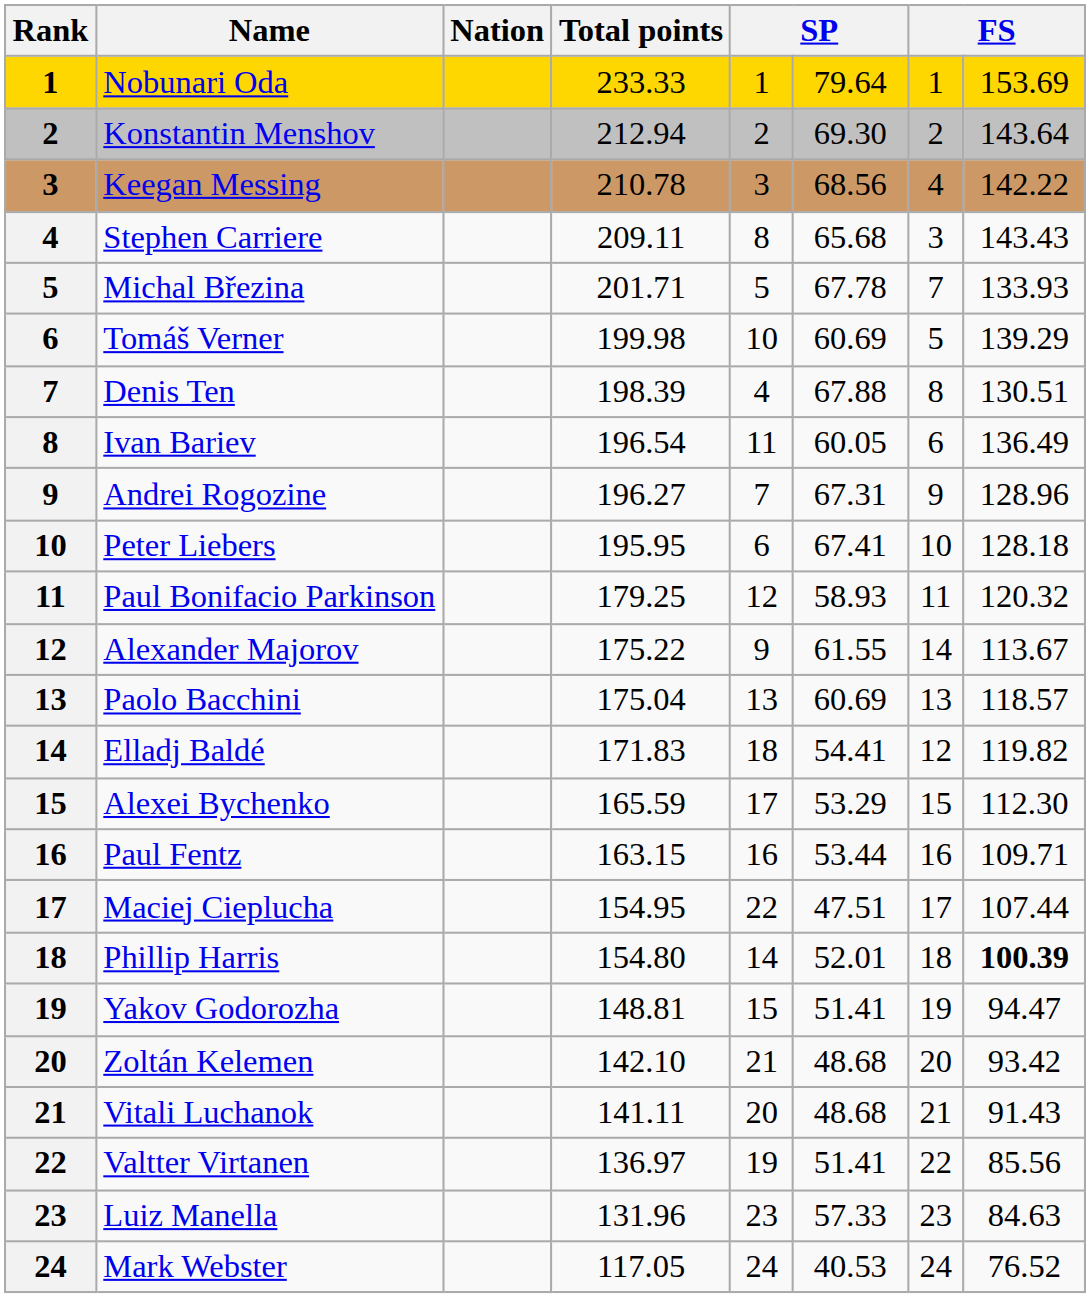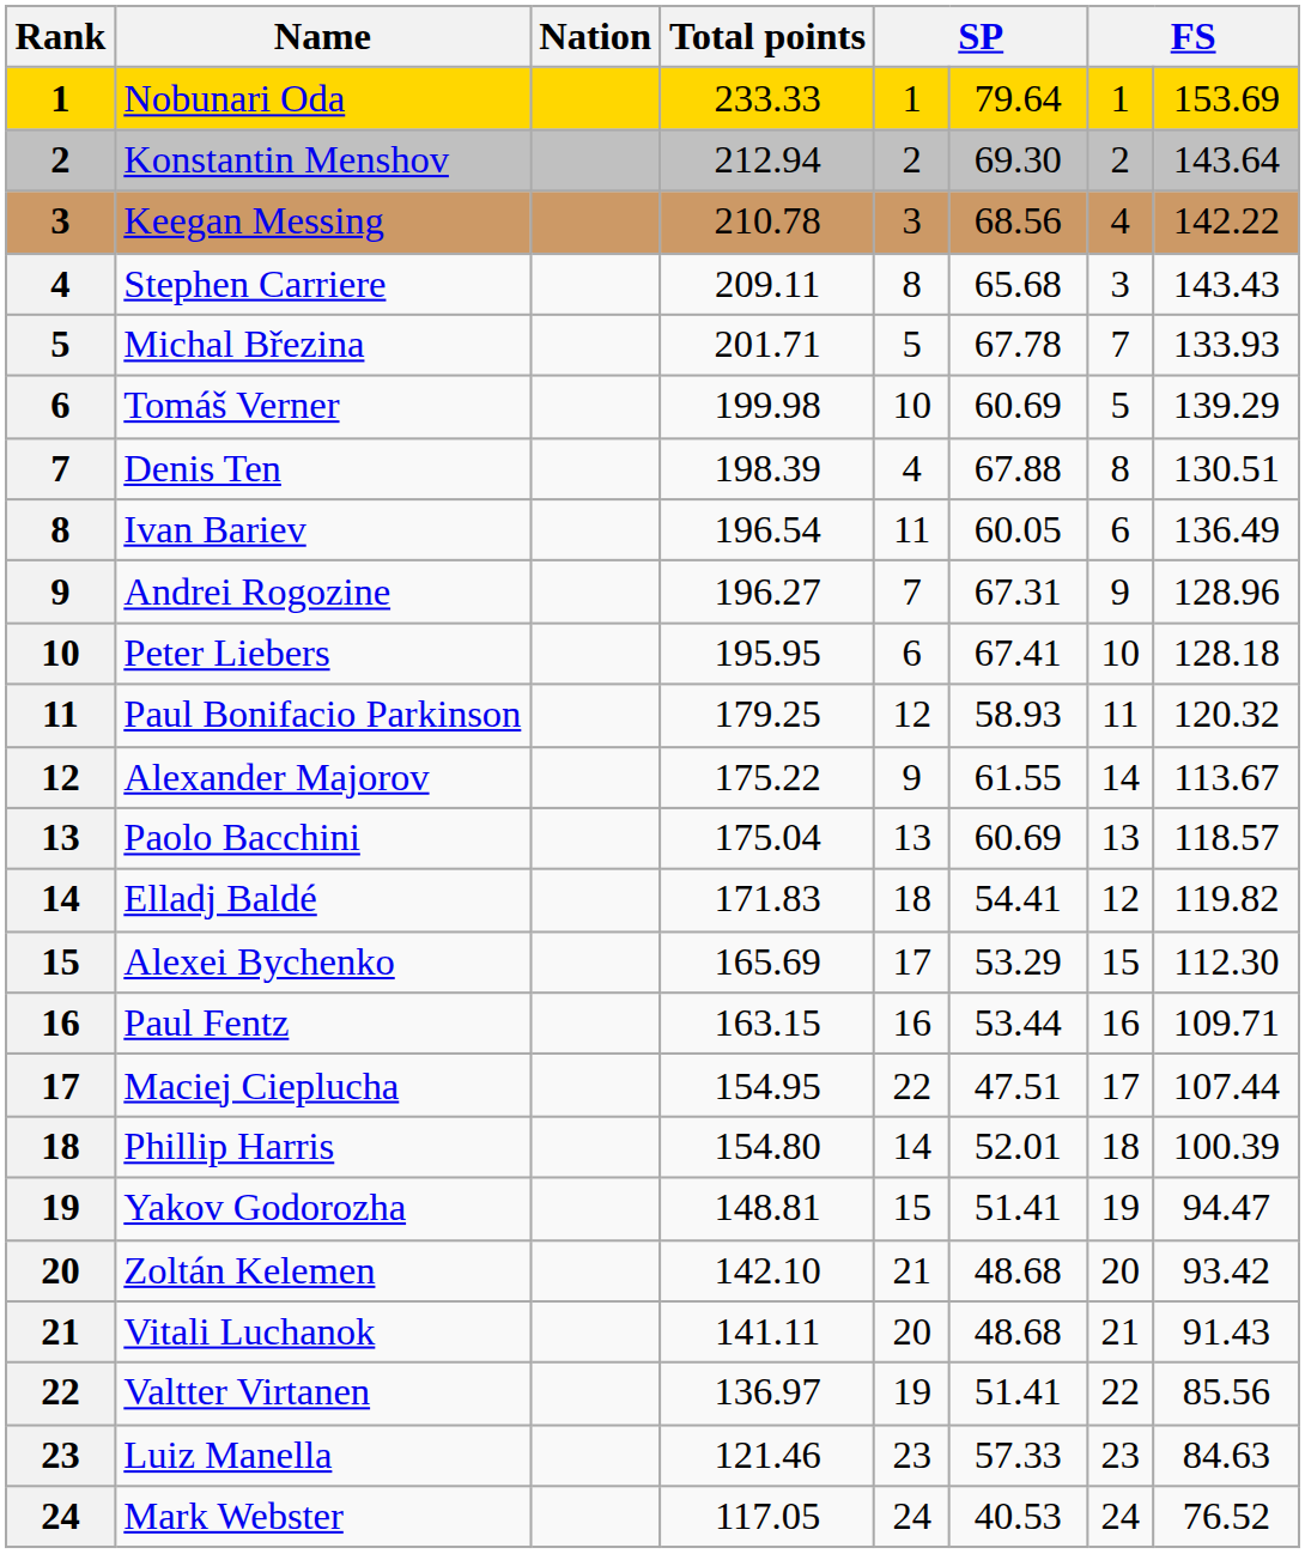 <table class="wikitable sortable">
 <tr>
 <th>Rank</th>
 <th>Name</th>
 <th>Nation</th>
 <th>Total points</th>
 <th colspan="2" width="80px"><a href='#'>SP</a></th>
 <th colspan="2" width="80px"><a href='#'>FS</a></th>
 </tr>
 <tr bgcolor="gold">
 <td align="center"><strong>1</strong></td>
 <td><a href='#'>Nobunari Oda</a></td>
 <td></td>
 <td align="center">233.33</td>
 <td align="center">1</td>
 <td align="center">79.64</td>
 <td align="center">1</td>
 <td align="center">153.69</td>
 </tr>
 <tr bgcolor="silver">
 <td align="center"><strong>2</strong></td>
 <td><a href='#'>Konstantin Menshov</a></td>
 <td></td>
 <td align="center">212.94</td>
 <td align="center">2</td>
 <td align="center">69.30</td>
 <td align="center">2</td>
 <td align="center">143.64</td>
 </tr>
 <tr bgcolor="cc9966">
 <td align="center"><strong>3</strong></td>
 <td><a href='#'>Keegan Messing</a></td>
 <td></td>
 <td align="center">210.78</td>
 <td align="center">3</td>
 <td align="center">68.56</td>
 <td align="center">4</td>
 <td align="center">142.22</td>
 </tr>
 <tr>
 <th>4</th>
 <td><a href='#'>Stephen Carriere</a></td>
 <td></td>
 <td align="center">209.11</td>
 <td align="center">8</td>
 <td align="center">65.68</td>
 <td align="center">3</td>
 <td align="center">143.43</td>
 </tr>
 <tr>
 <th>5</th>
 <td><a href='#'>Michal Březina</a></td>
 <td></td>
 <td align="center">201.71</td>
 <td align="center">5</td>
 <td align="center">67.78</td>
 <td align="center">7</td>
 <td align="center">133.93</td>
 </tr>
 <tr>
 <th>6</th>
 <td><a href='#'>Tomáš Verner</a></td>
 <td></td>
 <td align="center">199.98</td>
 <td align="center">10</td>
 <td align="center">60.69</td>
 <td align="center">5</td>
 <td align="center">139.29</td>
 </tr>
 <tr>
 <th>7</th>
 <td><a href='#'>Denis Ten</a></td>
 <td></td>
 <td align="center">198.39</td>
 <td align="center">4</td>
 <td align="center">67.88</td>
 <td align="center">8</td>
 <td align="center">130.51</td>
 </tr>
 <tr>
 <th>8</th>
 <td><a href='#'>Ivan Bariev</a></td>
 <td></td>
 <td align="center">196.54</td>
 <td align="center">11</td>
 <td align="center">60.05</td>
 <td align="center">6</td>
 <td align="center">136.49</td>
 </tr>
 <tr>
 <th>9</th>
 <td><a href='#'>Andrei Rogozine</a></td>
 <td></td>
 <td align="center">196.27</td>
 <td align="center">7</td>
 <td align="center">67.31</td>
 <td align="center">9</td>
 <td align="center">128.96</td>
 </tr>
 <tr>
 <th>10</th>
 <td><a href='#'>Peter Liebers</a></td>
 <td></td>
 <td align="center">195.95</td>
 <td align="center">6</td>
 <td align="center">67.41</td>
 <td align="center">10</td>
 <td align="center">128.18</td>
 </tr>
 <tr>
 <th>11</th>
 <td><a href='#'>Paul Bonifacio Parkinson</a></td>
 <td></td>
 <td align="center">179.25</td>
 <td align="center">12</td>
 <td align="center">58.93</td>
 <td align="center">11</td>
 <td align="center">120.32</td>
 </tr>
 <tr>
 <th>12</th>
 <td><a href='#'>Alexander Majorov</a></td>
 <td></td>
 <td align="center">175.22</td>
 <td align="center">9</td>
 <td align="center">61.55</td>
 <td align="center">14</td>
 <td align="center">113.67</td>
 </tr>
 <tr>
 <th>13</th>
 <td><a href='#'>Paolo Bacchini</a></td>
 <td></td>
 <td align="center">175.04</td>
 <td align="center">13</td>
 <td align="center">60.69</td>
 <td align="center">13</td>
 <td align="center">118.57</td>
 </tr>
 <tr>
 <th>14</th>
 <td><a href='#'>Elladj Baldé</a></td>
 <td></td>
 <td align="center">171.83</td>
 <td align="center">18</td>
 <td align="center">54.41</td>
 <td align="center">12</td>
 <td align="center">119.82</td>
 </tr>
 <tr>
 <th>15</th>
 <td><a href='#'>Alexei Bychenko</a></td>
 <td></td>
-<td align="center">165.59</td>
+<td align="center">165.69</td>
 <td align="center">17</td>
 <td align="center">53.29</td>
 <td align="center">15</td>
 <td align="center">112.30</td>
 </tr>
 <tr>
 <th>16</th>
 <td><a href='#'>Paul Fentz</a></td>
 <td></td>
 <td align="center">163.15</td>
 <td align="center">16</td>
 <td align="center">53.44</td>
 <td align="center">16</td>
 <td align="center">109.71</td>
 </tr>
 <tr>
 <th>17</th>
 <td><a href='#'>Maciej Cieplucha</a></td>
 <td></td>
 <td align="center">154.95</td>
 <td align="center">22</td>
 <td align="center">47.51</td>
 <td align="center">17</td>
 <td align="center">107.44</td>
 </tr>
 <tr>
 <th>18</th>
 <td><a href='#'>Phillip Harris</a></td>
 <td></td>
 <td align="center">154.80</td>
 <td align="center">14</td>
 <td align="center">52.01</td>
 <td align="center">18</td>
-<td align="center"><strong>100.39</strong></td>
+<td align="center">100.39</td>
 </tr>
 <tr>
 <th>19</th>
 <td><a href='#'>Yakov Godorozha</a></td>
 <td></td>
 <td align="center">148.81</td>
 <td align="center">15</td>
 <td align="center">51.41</td>
 <td align="center">19</td>
 <td align="center">94.47</td>
 </tr>
 <tr>
 <th>20</th>
 <td><a href='#'>Zoltán Kelemen</a></td>
 <td></td>
 <td align="center">142.10</td>
 <td align="center">21</td>
 <td align="center">48.68</td>
 <td align="center">20</td>
 <td align="center">93.42</td>
 </tr>
 <tr>
 <th>21</th>
 <td><a href='#'>Vitali Luchanok</a></td>
 <td></td>
 <td align="center">141.11</td>
 <td align="center">20</td>
 <td align="center">48.68</td>
 <td align="center">21</td>
 <td align="center">91.43</td>
 </tr>
 <tr>
 <th>22</th>
 <td><a href='#'>Valtter Virtanen</a></td>
 <td></td>
 <td align="center">136.97</td>
 <td align="center">19</td>
 <td align="center">51.41</td>
 <td align="center">22</td>
 <td align="center">85.56</td>
 </tr>
 <tr>
 <th>23</th>
 <td><a href='#'>Luiz Manella</a></td>
 <td></td>
-<td align="center">131.96</td>
+<td align="center">121.46</td>
 <td align="center">23</td>
 <td align="center">57.33</td>
 <td align="center">23</td>
 <td align="center">84.63</td>
 </tr>
 <tr>
 <th>24</th>
 <td><a href='#'>Mark Webster</a></td>
 <td></td>
 <td align="center">117.05</td>
 <td align="center">24</td>
 <td align="center">40.53</td>
 <td align="center">24</td>
 <td align="center">76.52</td>
 </tr>
 </table>
